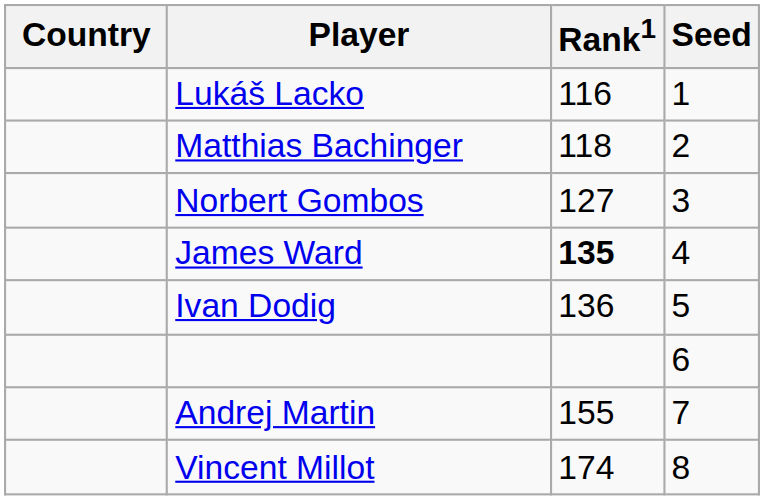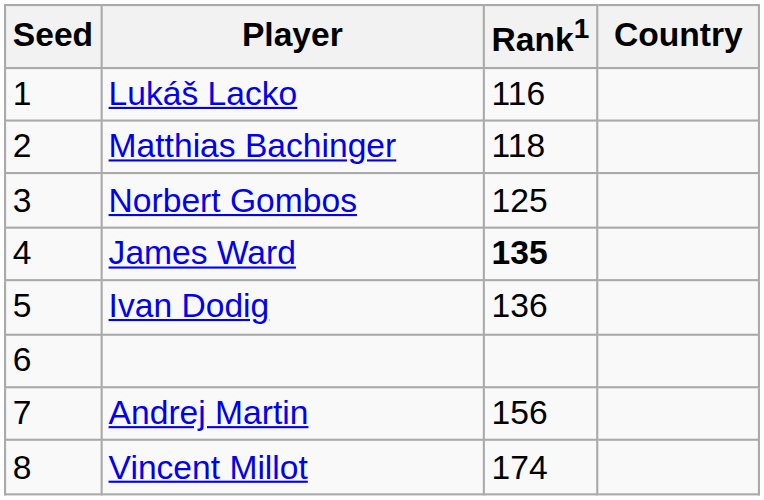 <table class="sortable wikitable">
 <tr>
-<th width="70">Country</th>
+<th>Seed</th>
 <th width="175">Player</th>
 <th>Rank<sup>1</sup></th>
-<th>Seed</th>
+<th width="70">Country</th>
 </tr>
 <tr>
-<td></td>
+<td>1</td>
 <td><a href='#'>Lukáš Lacko</a></td>
 <td>116</td>
-<td>1</td>
+<td></td>
 </tr>
 <tr>
-<td></td>
+<td>2</td>
 <td><a href='#'>Matthias Bachinger</a></td>
 <td>118</td>
-<td>2</td>
+<td></td>
 </tr>
 <tr>
+<td>3</td>
+<td><a href='#'>Norbert Gombos</a></td>
+<td>125</td>
 <td></td>
-<td><a href='#'>Norbert Gombos</a></td>
-<td>127</td>
-<td>3</td>
 </tr>
 <tr>
-<td></td>
+<td>4</td>
 <td><a href='#'>James Ward</a></td>
 <td><strong>135</strong></td>
-<td>4</td>
+<td></td>
 </tr>
 <tr>
-<td></td>
+<td>5</td>
 <td><a href='#'>Ivan Dodig</a></td>
 <td>136</td>
-<td>5</td>
+<td></td>
 </tr>
 <tr>
+<td>6</td>
 <td></td>
 <td></td>
 <td></td>
-<td>6</td>
 </tr>
 <tr>
+<td>7</td>
+<td><a href='#'>Andrej Martin</a></td>
+<td>156</td>
 <td></td>
-<td><a href='#'>Andrej Martin</a></td>
-<td>155</td>
-<td>7</td>
 </tr>
 <tr>
-<td></td>
+<td>8</td>
 <td><a href='#'>Vincent Millot</a></td>
 <td>174</td>
-<td>8</td>
+<td></td>
 </tr>
 </table>
